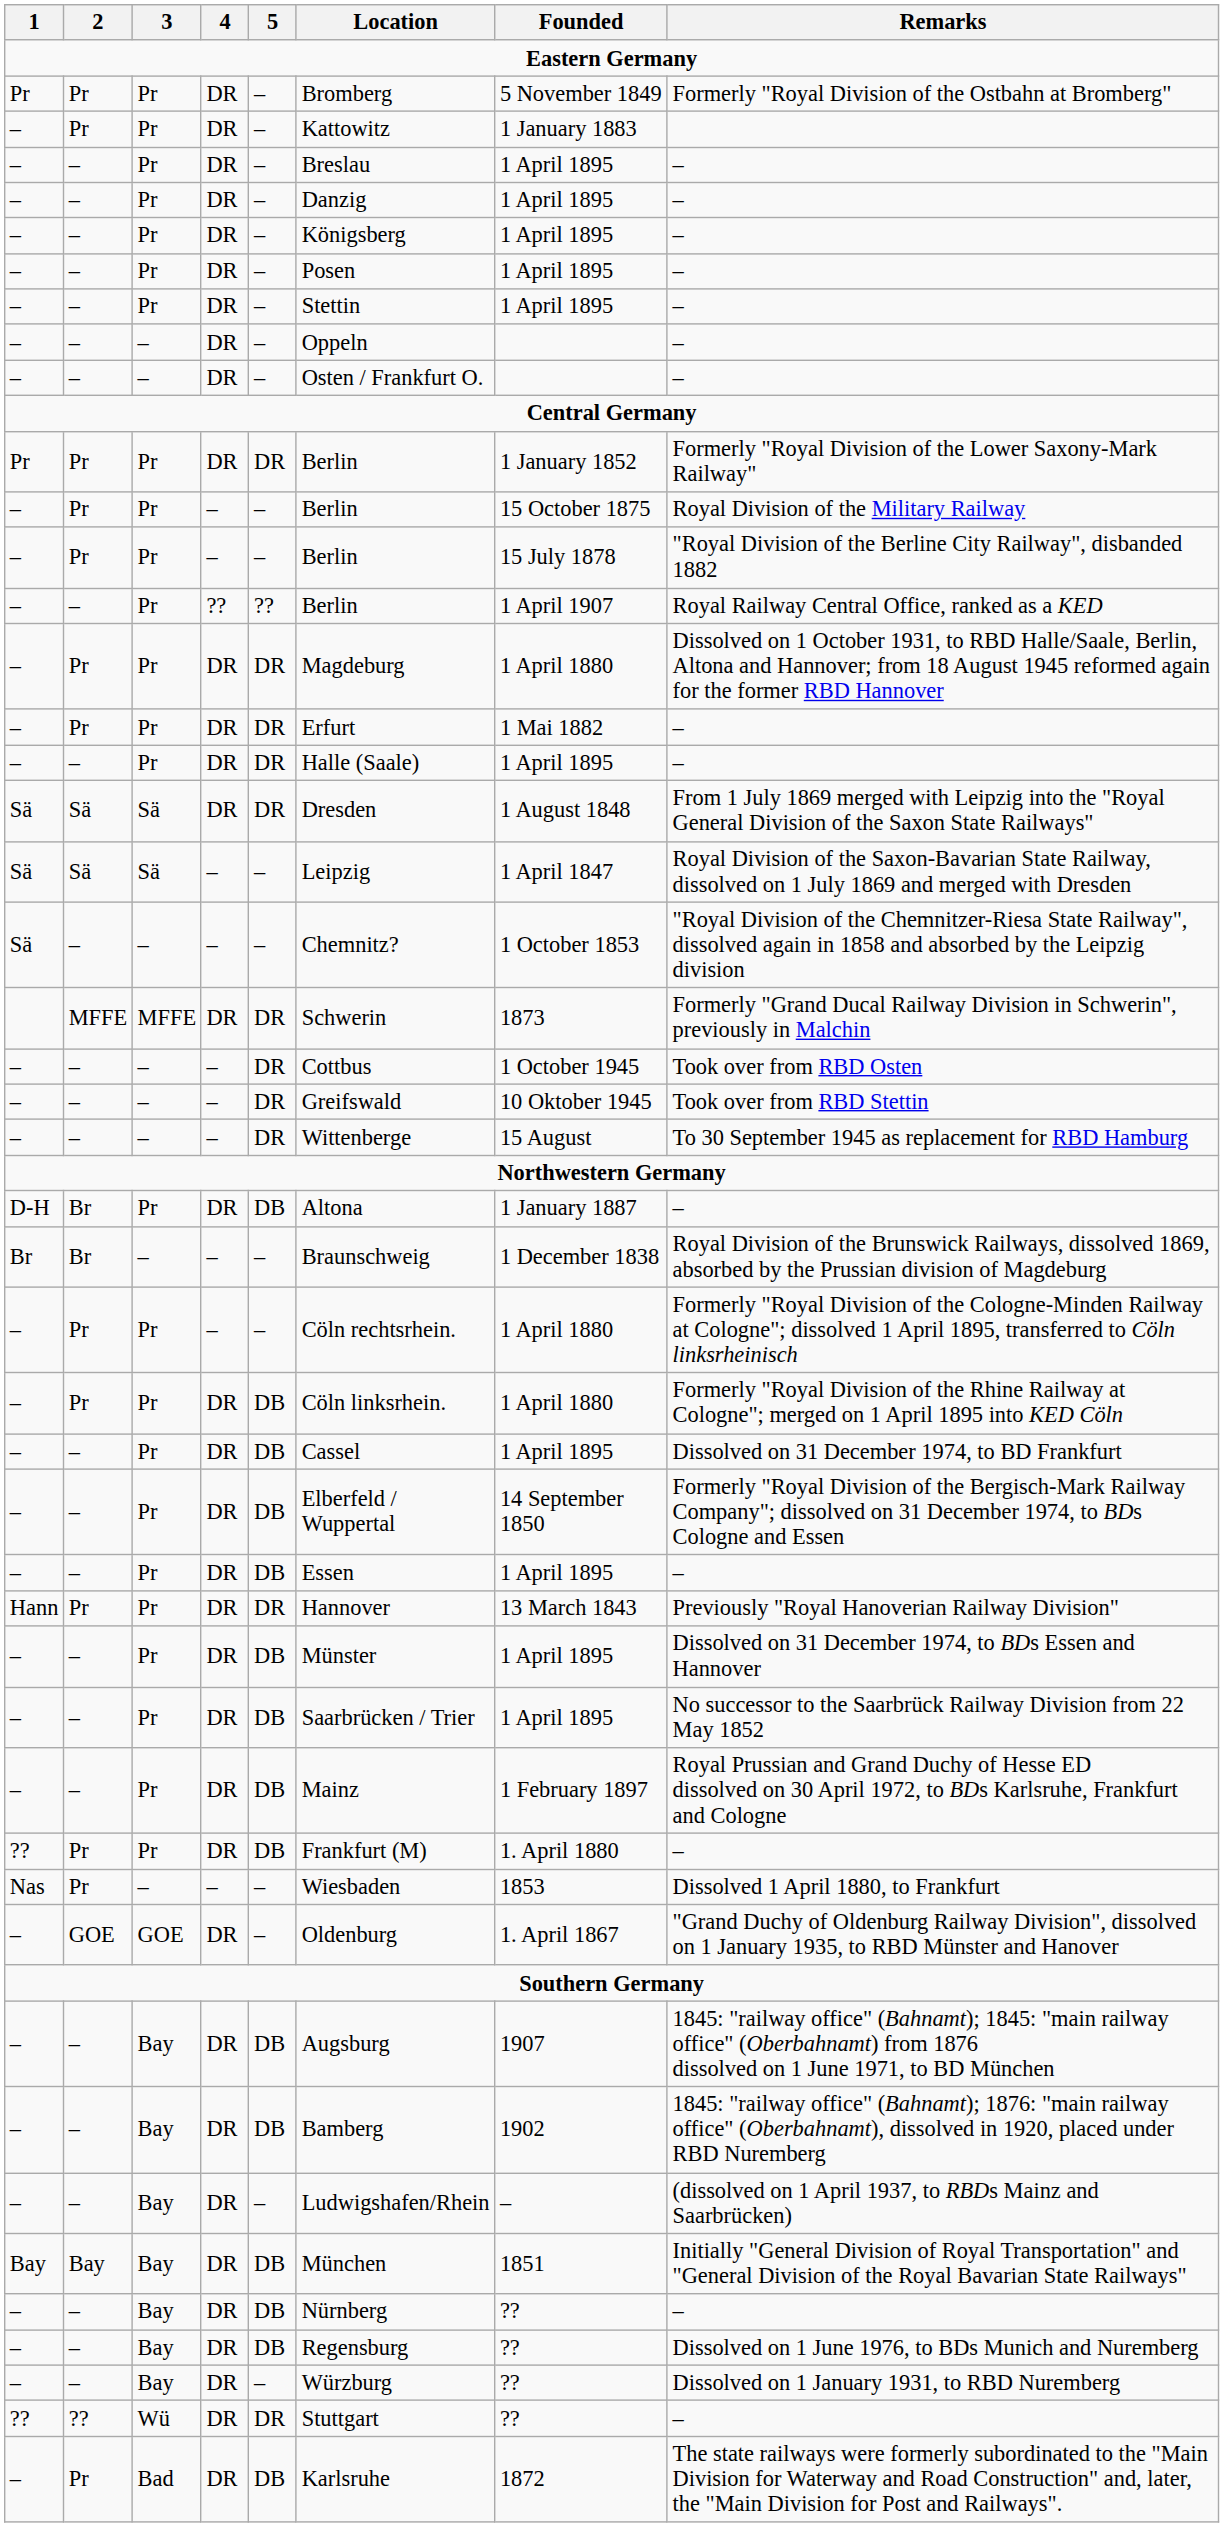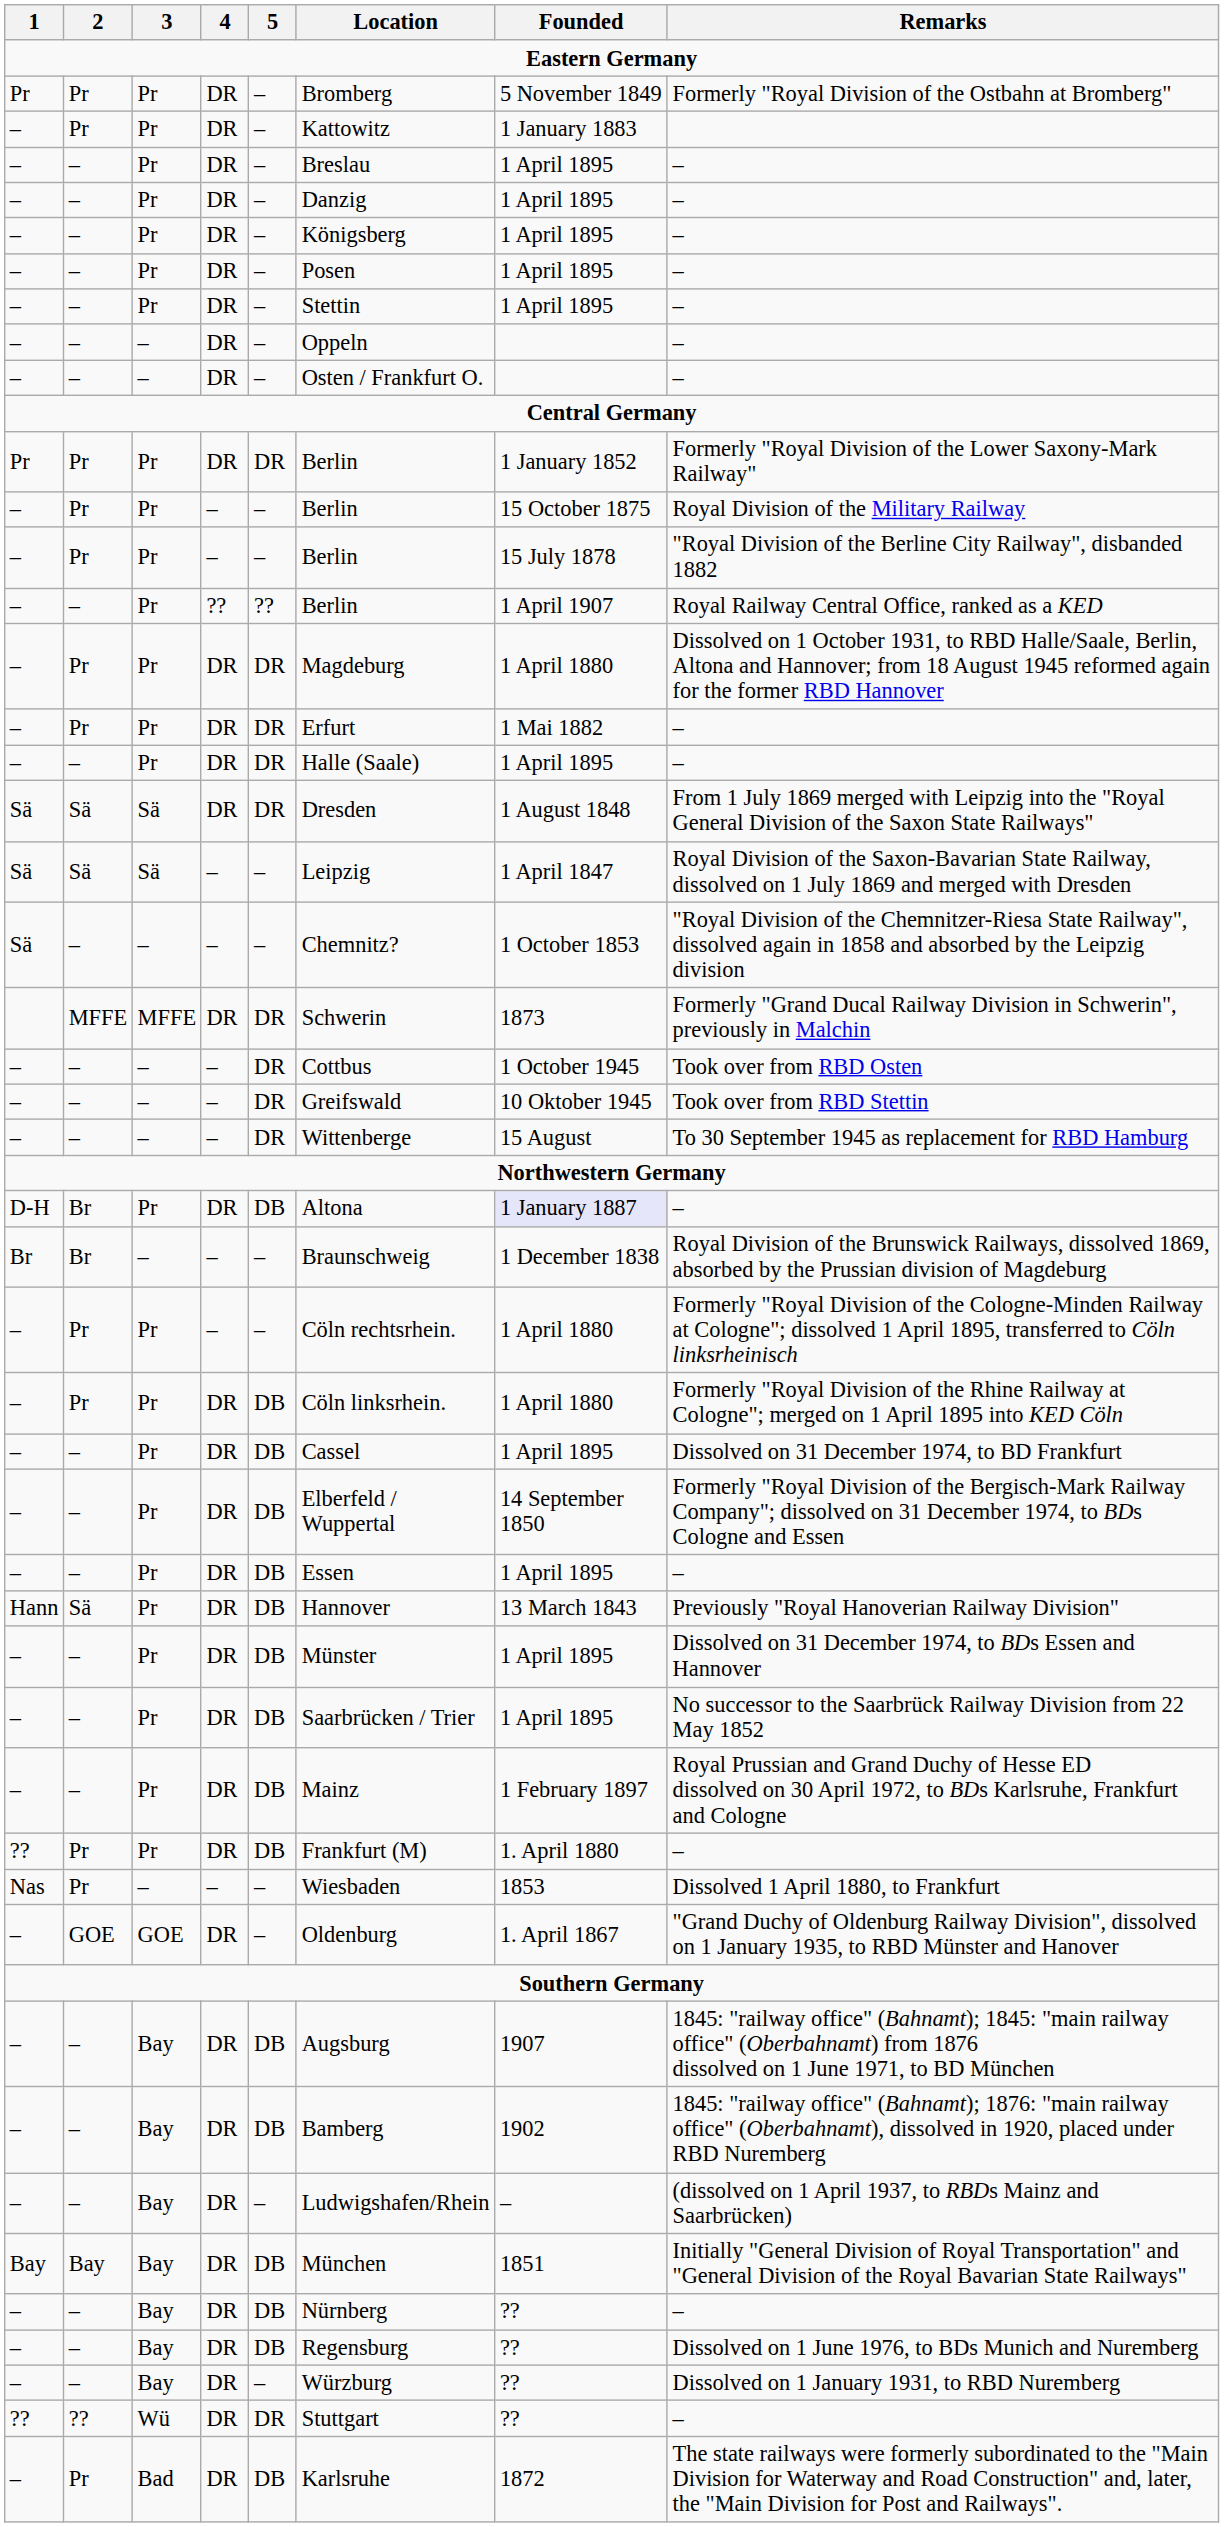 <table class="wikitable">
 <tr style="background:#e0e0e0;">
 <th style="width:4%;">1</th>
 <th style="width:4%;">2</th>
 <th style="width:4%;">3</th>
 <th style="width:4%;">4</th>
 <th style="width:4%;">5</th>
 <th style="width:15%;">Location</th>
 <th style="width:15%;">Founded</th>
 <th style="width:50%;">Remarks</th>
 </tr>
 <tr>
 <td colspan="8" style="text-align:center;"><strong>Eastern Germany</strong></td>
 </tr>
 <tr>
 <td>Pr</td>
 <td>Pr</td>
 <td>Pr</td>
 <td>DR</td>
 <td>–</td>
 <td>Bromberg</td>
 <td>5 November 1849</td>
 <td>Formerly "Royal Division of the Ostbahn at Bromberg"</td>
 </tr>
 <tr>
 <td>–</td>
 <td>Pr</td>
 <td>Pr</td>
 <td>DR</td>
 <td>–</td>
 <td>Kattowitz</td>
 <td>1 January 1883</td>
 <td></td>
 </tr>
 <tr>
 <td>–</td>
 <td>–</td>
 <td>Pr</td>
 <td>DR</td>
 <td>–</td>
 <td>Breslau</td>
 <td>1 April 1895</td>
 <td>–</td>
 </tr>
 <tr>
 <td>–</td>
 <td>–</td>
 <td>Pr</td>
 <td>DR</td>
 <td>–</td>
 <td>Danzig</td>
 <td>1 April 1895</td>
 <td>–</td>
 </tr>
 <tr>
 <td>–</td>
 <td>–</td>
 <td>Pr</td>
 <td>DR</td>
 <td>–</td>
 <td>Königsberg</td>
 <td>1 April 1895</td>
 <td>–</td>
 </tr>
 <tr>
 <td>–</td>
 <td>–</td>
 <td>Pr</td>
 <td>DR</td>
 <td>–</td>
 <td>Posen</td>
 <td>1 April 1895</td>
 <td>–</td>
 </tr>
 <tr>
 <td>–</td>
 <td>–</td>
 <td>Pr</td>
 <td>DR</td>
 <td>–</td>
 <td>Stettin</td>
 <td>1 April 1895</td>
 <td>–</td>
 </tr>
 <tr>
 <td>–</td>
 <td>–</td>
 <td>–</td>
 <td>DR</td>
 <td>–</td>
 <td>Oppeln</td>
 <td></td>
 <td>–</td>
 </tr>
 <tr>
 <td>–</td>
 <td>–</td>
 <td>–</td>
 <td>DR</td>
 <td>–</td>
 <td>Osten / Frankfurt O.</td>
 <td></td>
 <td>–</td>
 </tr>
 <tr>
 <td colspan="8" style="text-align:center;"><strong>Central Germany</strong></td>
 </tr>
 <tr>
 <td>Pr</td>
 <td>Pr</td>
 <td>Pr</td>
 <td>DR</td>
 <td>DR</td>
 <td>Berlin</td>
 <td>1 January 1852</td>
 <td>Formerly "Royal Division of the Lower Saxony-Mark Railway"</td>
 </tr>
 <tr>
 <td>–</td>
 <td>Pr</td>
 <td>Pr</td>
 <td>–</td>
 <td>–</td>
 <td>Berlin</td>
 <td>15 October 1875</td>
 <td>Royal Division of the <a href='#'>Military Railway</a></td>
 </tr>
 <tr>
 <td>–</td>
 <td>Pr</td>
 <td>Pr</td>
 <td>–</td>
 <td>–</td>
 <td>Berlin</td>
 <td>15 July 1878</td>
 <td>"Royal Division of the Berline City Railway", disbanded 1882</td>
 </tr>
 <tr>
 <td>–</td>
 <td>–</td>
 <td>Pr</td>
 <td>??</td>
 <td>??</td>
 <td>Berlin</td>
 <td>1 April 1907</td>
 <td>Royal Railway Central Office, ranked as a <em>KED</em></td>
 </tr>
 <tr>
 <td>–</td>
 <td>Pr</td>
 <td>Pr</td>
 <td>DR</td>
 <td>DR</td>
 <td>Magdeburg</td>
 <td>1 April 1880</td>
 <td>Dissolved on 1 October 1931, to RBD Halle/Saale, Berlin, Altona and Hannover; from 18 August 1945 reformed again for the former <a href='#'>RBD Hannover</a></td>
 </tr>
 <tr>
 <td>–</td>
 <td>Pr</td>
 <td>Pr</td>
 <td>DR</td>
 <td>DR</td>
 <td>Erfurt</td>
 <td>1 Mai 1882</td>
 <td>–</td>
 </tr>
 <tr>
 <td>–</td>
 <td>–</td>
 <td>Pr</td>
 <td>DR</td>
 <td>DR</td>
 <td>Halle (Saale)</td>
 <td>1 April 1895</td>
 <td>–</td>
 </tr>
 <tr>
 <td>Sä</td>
 <td>Sä</td>
 <td>Sä</td>
 <td>DR</td>
 <td>DR</td>
 <td>Dresden</td>
 <td>1 August 1848</td>
 <td>From 1 July 1869 merged with Leipzig into the "Royal General Division of the Saxon State Railways"</td>
 </tr>
 <tr>
 <td>Sä</td>
 <td>Sä</td>
 <td>Sä</td>
 <td>–</td>
 <td>–</td>
 <td>Leipzig</td>
 <td>1 April 1847</td>
 <td>Royal Division of the Saxon-Bavarian State Railway, dissolved on 1 July 1869 and merged with Dresden</td>
 </tr>
 <tr>
 <td>Sä</td>
 <td>–</td>
 <td>–</td>
 <td>–</td>
 <td>–</td>
 <td>Chemnitz?</td>
 <td>1 October 1853</td>
 <td>"Royal Division of the Chemnitzer-Riesa State Railway", dissolved again in 1858 and absorbed by the Leipzig division</td>
 </tr>
 <tr>
 <td></td>
 <td>MFFE</td>
 <td>MFFE</td>
 <td>DR</td>
 <td>DR</td>
 <td>Schwerin</td>
 <td>1873</td>
 <td>Formerly "Grand Ducal Railway Division in Schwerin", previously in <a href='#'>Malchin</a></td>
 </tr>
 <tr>
 <td>–</td>
 <td>–</td>
 <td>–</td>
 <td>–</td>
 <td>DR</td>
 <td>Cottbus</td>
 <td>1 October 1945</td>
 <td>Took over from <a href='#'>RBD Osten</a></td>
 </tr>
 <tr>
 <td>–</td>
 <td>–</td>
 <td>–</td>
 <td>–</td>
 <td>DR</td>
 <td>Greifswald</td>
 <td>10 Oktober 1945</td>
 <td>Took over from <a href='#'>RBD Stettin</a></td>
 </tr>
 <tr>
 <td>–</td>
 <td>–</td>
 <td>–</td>
 <td>–</td>
 <td>DR</td>
 <td>Wittenberge</td>
 <td>15 August</td>
 <td>To 30 September 1945 as replacement for <a href='#'>RBD Hamburg</a></td>
 </tr>
 <tr>
 <td colspan="8" style="text-align:center;"><strong>Northwestern Germany</strong></td>
 </tr>
 <tr>
 <td>D-H</td>
 <td>Br</td>
 <td>Pr</td>
 <td>DR</td>
 <td>DB</td>
 <td>Altona</td>
-<td>1 January 1887</td>
+<td style="background: lavender;">1 January 1887</td>
 <td>–</td>
 </tr>
 <tr>
 <td>Br</td>
 <td>Br</td>
 <td>–</td>
 <td>–</td>
 <td>–</td>
 <td>Braunschweig</td>
 <td>1 December 1838</td>
 <td>Royal Division of the Brunswick Railways, dissolved 1869, absorbed by the Prussian division of Magdeburg</td>
 </tr>
 <tr>
 <td>–</td>
 <td>Pr</td>
 <td>Pr</td>
 <td>–</td>
 <td>–</td>
 <td>Cöln rechtsrhein.</td>
 <td>1 April 1880</td>
 <td>Formerly "Royal Division of the Cologne-Minden Railway at Cologne"; dissolved 1 April 1895, transferred to <em>Cöln linksrheinisch</em></td>
 </tr>
 <tr>
 <td>–</td>
 <td>Pr</td>
 <td>Pr</td>
 <td>DR</td>
 <td>DB</td>
 <td>Cöln linksrhein.</td>
 <td>1 April 1880</td>
 <td>Formerly "Royal Division of the Rhine Railway at Cologne"; merged on 1 April 1895 into <em>KED Cöln</em></td>
 </tr>
 <tr>
 <td>–</td>
 <td>–</td>
 <td>Pr</td>
 <td>DR</td>
 <td>DB</td>
 <td>Cassel</td>
 <td>1 April 1895</td>
 <td>Dissolved on 31 December 1974, to BD Frankfurt</td>
 </tr>
 <tr>
 <td>–</td>
 <td>–</td>
 <td>Pr</td>
 <td>DR</td>
 <td>DB</td>
 <td>Elberfeld / Wuppertal</td>
 <td>14 September 1850</td>
 <td>Formerly "Royal Division of the Bergisch-Mark Railway Company"; dissolved on 31 December 1974, to <em>BD</em>s Cologne and Essen</td>
 </tr>
 <tr>
 <td>–</td>
 <td>–</td>
 <td>Pr</td>
 <td>DR</td>
 <td>DB</td>
 <td>Essen</td>
 <td>1 April 1895</td>
 <td>–</td>
 </tr>
 <tr>
 <td>Hann</td>
-<td>Pr</td>
+<td>Sä</td>
 <td>Pr</td>
 <td>DR</td>
-<td>DR</td>
+<td>DB</td>
 <td>Hannover</td>
 <td>13 March 1843</td>
 <td>Previously "Royal Hanoverian Railway Division"</td>
 </tr>
 <tr>
 <td>–</td>
 <td>–</td>
 <td>Pr</td>
 <td>DR</td>
 <td>DB</td>
 <td>Münster</td>
 <td>1 April 1895</td>
 <td>Dissolved on 31 December 1974, to <em>BD</em>s Essen and Hannover</td>
 </tr>
 <tr>
 <td>–</td>
 <td>–</td>
 <td>Pr</td>
 <td>DR</td>
 <td>DB</td>
 <td>Saarbrücken / Trier</td>
 <td>1 April 1895</td>
 <td>No successor to the Saarbrück Railway Division from 22 May 1852</td>
 </tr>
 <tr>
 <td>–</td>
 <td>–</td>
 <td>Pr</td>
 <td>DR</td>
 <td>DB</td>
 <td>Mainz</td>
 <td>1 February 1897</td>
 <td>Royal Prussian and Grand Duchy of Hesse ED<br> dissolved on 30 April 1972, to <em>BD</em>s Karlsruhe, Frankfurt and Cologne</td>
 </tr>
 <tr>
 <td>??</td>
 <td>Pr</td>
 <td>Pr</td>
 <td>DR</td>
 <td>DB</td>
 <td>Frankfurt (M)</td>
 <td>1. April 1880</td>
 <td>–</td>
 </tr>
 <tr>
 <td>Nas</td>
 <td>Pr</td>
 <td>–</td>
 <td>–</td>
 <td>–</td>
 <td>Wiesbaden</td>
 <td>1853</td>
 <td>Dissolved 1 April 1880, to Frankfurt</td>
 </tr>
 <tr>
 <td>–</td>
 <td>GOE</td>
 <td>GOE</td>
 <td>DR</td>
 <td>–</td>
 <td>Oldenburg</td>
 <td>1. April 1867</td>
 <td>"Grand Duchy of Oldenburg Railway Division", dissolved on 1 January 1935, to RBD Münster and Hanover</td>
 </tr>
 <tr>
 <td colspan="8" style="text-align:center;"><strong>Southern Germany</strong></td>
 </tr>
 <tr>
 <td>–</td>
 <td>–</td>
 <td>Bay</td>
 <td>DR</td>
 <td>DB</td>
 <td>Augsburg</td>
 <td>1907</td>
 <td>1845: "railway office" (<em>Bahnamt</em>); 1845: "main railway office" (<em>Oberbahnamt</em>) from 1876 <br> dissolved on 1 June 1971, to BD München</td>
 </tr>
 <tr>
 <td>–</td>
 <td>–</td>
 <td>Bay</td>
 <td>DR</td>
 <td>DB</td>
 <td>Bamberg</td>
 <td>1902</td>
 <td>1845: "railway office" (<em>Bahnamt</em>); 1876: "main railway office" (<em>Oberbahnamt</em>), dissolved in 1920, placed under RBD Nuremberg</td>
 </tr>
 <tr>
 <td>–</td>
 <td>–</td>
 <td>Bay</td>
 <td>DR</td>
 <td>–</td>
 <td>Ludwigshafen/Rhein</td>
 <td>–</td>
 <td>(dissolved on 1 April 1937, to <em>RBD</em>s Mainz and Saarbrücken)</td>
 </tr>
 <tr>
 <td>Bay</td>
 <td>Bay</td>
 <td>Bay</td>
 <td>DR</td>
 <td>DB</td>
 <td>München</td>
 <td>1851</td>
 <td>Initially "General Division of Royal Transportation" and "General Division of the Royal Bavarian State Railways"</td>
 </tr>
 <tr>
 <td>–</td>
 <td>–</td>
 <td>Bay</td>
 <td>DR</td>
 <td>DB</td>
 <td>Nürnberg</td>
 <td>??</td>
 <td>–</td>
 </tr>
 <tr>
 <td>–</td>
 <td>–</td>
 <td>Bay</td>
 <td>DR</td>
 <td>DB</td>
 <td>Regensburg</td>
 <td>??</td>
 <td>Dissolved on 1 June 1976, to BDs Munich and Nuremberg</td>
 </tr>
 <tr>
 <td>–</td>
 <td>–</td>
 <td>Bay</td>
 <td>DR</td>
 <td>–</td>
 <td>Würzburg</td>
 <td>??</td>
 <td>Dissolved on 1 January 1931, to RBD Nuremberg</td>
 </tr>
 <tr>
 <td>??</td>
 <td>??</td>
 <td>Wü</td>
 <td>DR</td>
 <td>DR</td>
 <td>Stuttgart</td>
 <td>??</td>
 <td>–</td>
 </tr>
 <tr>
 <td>–</td>
 <td>Pr</td>
 <td>Bad</td>
 <td>DR</td>
 <td>DB</td>
 <td>Karlsruhe</td>
 <td>1872</td>
 <td>The state railways were formerly subordinated to the "Main Division for Waterway and Road Construction" and, later, the "Main Division for Post and Railways".</td>
 </tr>
 </table>
